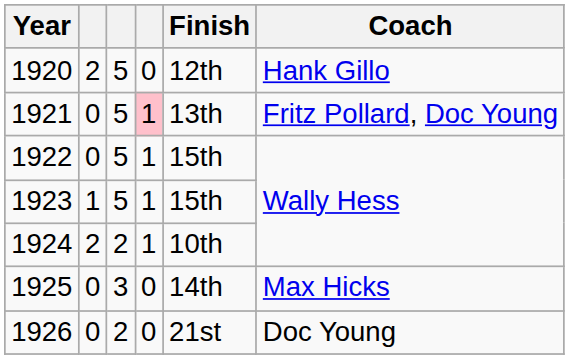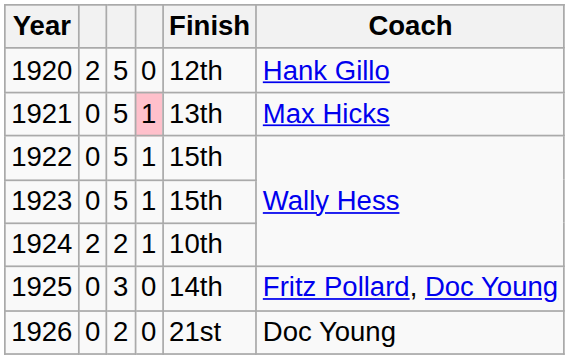 <table class="wikitable">
 <tr>
 <th scope="col">Year</th>
 <th scope="col"></th>
 <th scope="col"></th>
 <th scope="col"></th>
 <th scope="col">Finish</th>
 <th scope="col">Coach</th>
 </tr>
 <tr>
 <td scope="row">1920</td>
 <td>2</td>
 <td>5</td>
 <td>0</td>
 <td>12th</td>
 <td><a href='#'>Hank Gillo</a></td>
 </tr>
 <tr>
 <td scope="row">1921</td>
 <td>0</td>
 <td>5</td>
 <td style="background: pink;">1</td>
 <td>13th</td>
-<td><a href='#'>Fritz Pollard</a>, <a href='#'>Doc Young</a></td>
+<td><a href='#'>Max Hicks</a></td>
 </tr>
 <tr>
 <td scope="row">1922</td>
 <td>0</td>
 <td>5</td>
 <td>1</td>
 <td>15th</td>
 <td rowspan=3><a href='#'>Wally Hess</a></td>
 </tr>
 <tr>
 <td scope="row">1923</td>
-<td>1</td>
+<td>0</td>
 <td>5</td>
 <td>1</td>
 <td>15th</td>
 </tr>
 <tr>
 <td scope="row">1924</td>
 <td>2</td>
 <td>2</td>
 <td>1</td>
 <td>10th</td>
 </tr>
 <tr>
 <td scope="row">1925</td>
 <td>0</td>
 <td>3</td>
 <td>0</td>
 <td>14th</td>
-<td><a href='#'>Max Hicks</a></td>
+<td><a href='#'>Fritz Pollard</a>, <a href='#'>Doc Young</a></td>
 </tr>
 <tr>
 <td scope="row">1926</td>
 <td>0</td>
 <td>2</td>
 <td>0</td>
 <td>21st</td>
 <td>Doc Young</td>
 </tr>
 </table>
